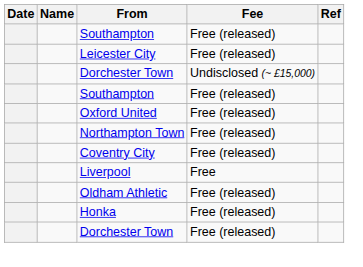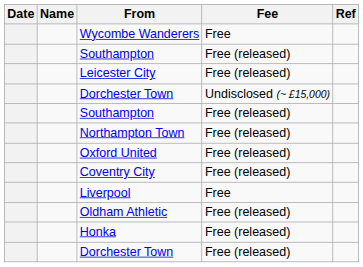 <table class="wikitable sortable plainrowheaders">
 <tr>
 <th scope=col>Date</th>
 <th scope=col>Name</th>
 <th scope=col>From</th>
 <th scope=col>Fee</th>
 <th scope=col class=unsortable>Ref</th>
+</tr>
+<tr>
+<th scope=row></th>
+<td></td>
+<td><a href='#'>Wycombe Wanderers</a></td>
+<td>Free</td>
+<td style="text-align:center;"></td>
 </tr>
 <tr>
 <th scope=row></th>
 <td></td>
 <td><a href='#'>Southampton</a></td>
 <td>Free (released)</td>
 <td style="text-align:center;"></td>
 </tr>
 <tr>
 <th scope=row></th>
 <td></td>
 <td><a href='#'>Leicester City</a></td>
 <td>Free (released)</td>
 <td style="text-align:center;"></td>
 </tr>
 <tr>
 <th scope=row></th>
 <td></td>
 <td><a href='#'>Dorchester Town</a></td>
 <td>Undisclosed <small><em> (~ £15,000)</em></small></td>
 <td style="text-align:center;"></td>
 </tr>
 <tr>
 <th scope=row></th>
 <td></td>
 <td><a href='#'>Southampton</a></td>
 <td>Free (released)</td>
 <td style="text-align:center;"></td>
 </tr>
 <tr>
 <th scope=row></th>
 <td></td>
-<td><a href='#'>Oxford United</a></td>
+<td><a href='#'>Northampton Town</a></td>
 <td>Free (released)</td>
 <td style="text-align:center;"></td>
 </tr>
 <tr>
 <th scope=row></th>
 <td></td>
-<td><a href='#'>Northampton Town</a></td>
+<td><a href='#'>Oxford United</a></td>
 <td>Free (released)</td>
 <td style="text-align:center;"></td>
 </tr>
 <tr>
 <th scope=row></th>
 <td></td>
 <td><a href='#'>Coventry City</a></td>
 <td>Free (released)</td>
 <td style="text-align:center;"></td>
 </tr>
 <tr>
 <th scope=row></th>
 <td></td>
 <td><a href='#'>Liverpool</a></td>
 <td>Free</td>
 <td style="text-align:center;"></td>
 </tr>
 <tr>
 <th scope=row></th>
 <td></td>
 <td><a href='#'>Oldham Athletic</a></td>
 <td>Free (released)</td>
 <td style="text-align:center;"></td>
 </tr>
 <tr>
 <th scope=row></th>
 <td></td>
 <td><a href='#'>Honka</a></td>
 <td>Free (released)</td>
 <td style="text-align:center;"></td>
 </tr>
 <tr>
 <th scope=row></th>
 <td></td>
 <td><a href='#'>Dorchester Town</a></td>
 <td>Free (released)</td>
 <td style="text-align:center;"></td>
 </tr>
 </table>
